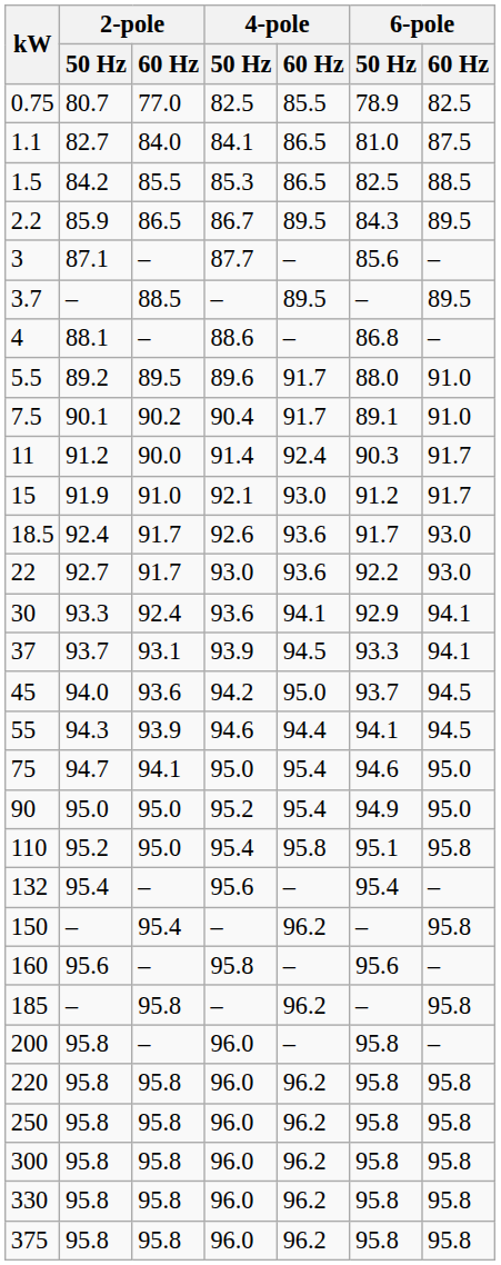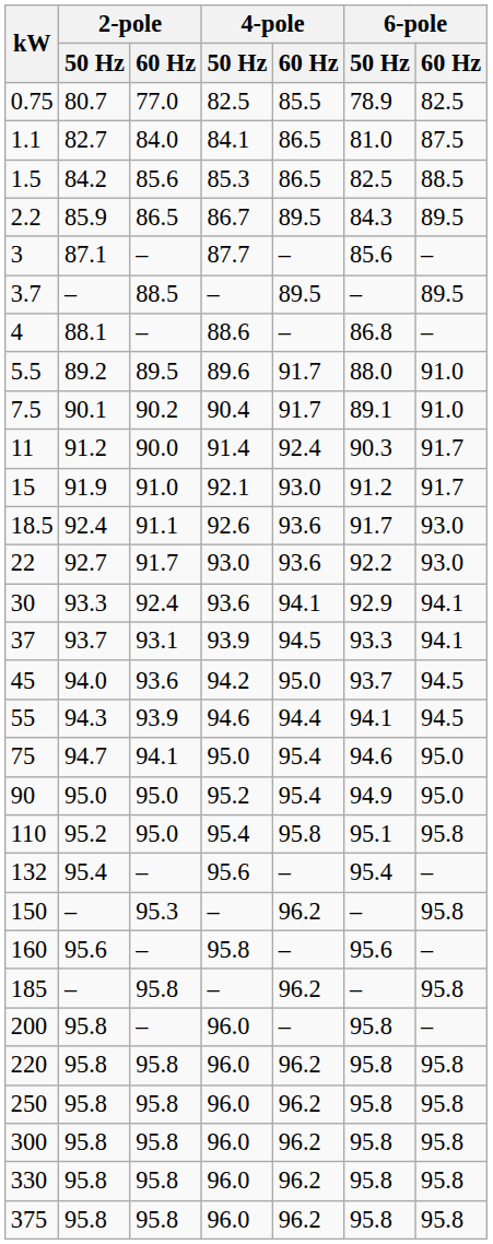 <table class="wikitable">
 <tr>
 <th rowspan="2">kW</th>
 <th colspan="2">2-pole</th>
 <th colspan="2">4-pole</th>
 <th colspan="2">6-pole</th>
 </tr>
 <tr>
 <th>50 Hz</th>
 <th>60 Hz</th>
 <th>50 Hz</th>
 <th>60 Hz</th>
 <th>50 Hz</th>
 <th>60 Hz</th>
 </tr>
 <tr>
 <td>0.75</td>
 <td>80.7</td>
 <td>77.0</td>
 <td>82.5</td>
 <td>85.5</td>
 <td>78.9</td>
 <td>82.5</td>
 </tr>
 <tr>
 <td>1.1</td>
 <td>82.7</td>
 <td>84.0</td>
 <td>84.1</td>
 <td>86.5</td>
 <td>81.0</td>
 <td>87.5</td>
 </tr>
 <tr>
 <td>1.5</td>
 <td>84.2</td>
-<td>85.5</td>
+<td>85.6</td>
 <td>85.3</td>
 <td>86.5</td>
 <td>82.5</td>
 <td>88.5</td>
 </tr>
 <tr>
 <td>2.2</td>
 <td>85.9</td>
 <td>86.5</td>
 <td>86.7</td>
 <td>89.5</td>
 <td>84.3</td>
 <td>89.5</td>
 </tr>
 <tr>
 <td>3</td>
 <td>87.1</td>
 <td>–</td>
 <td>87.7</td>
 <td>–</td>
 <td>85.6</td>
 <td>–</td>
 </tr>
 <tr>
 <td>3.7</td>
 <td>–</td>
 <td>88.5</td>
 <td>–</td>
 <td>89.5</td>
 <td>–</td>
 <td>89.5</td>
 </tr>
 <tr>
 <td>4</td>
 <td>88.1</td>
 <td>–</td>
 <td>88.6</td>
 <td>–</td>
 <td>86.8</td>
 <td>–</td>
 </tr>
 <tr>
 <td>5.5</td>
 <td>89.2</td>
 <td>89.5</td>
 <td>89.6</td>
 <td>91.7</td>
 <td>88.0</td>
 <td>91.0</td>
 </tr>
 <tr>
 <td>7.5</td>
 <td>90.1</td>
 <td>90.2</td>
 <td>90.4</td>
 <td>91.7</td>
 <td>89.1</td>
 <td>91.0</td>
 </tr>
 <tr>
 <td>11</td>
 <td>91.2</td>
 <td>90.0</td>
 <td>91.4</td>
 <td>92.4</td>
 <td>90.3</td>
 <td>91.7</td>
 </tr>
 <tr>
 <td>15</td>
 <td>91.9</td>
 <td>91.0</td>
 <td>92.1</td>
 <td>93.0</td>
 <td>91.2</td>
 <td>91.7</td>
 </tr>
 <tr>
 <td>18.5</td>
 <td>92.4</td>
-<td>91.7</td>
+<td>91.1</td>
 <td>92.6</td>
 <td>93.6</td>
 <td>91.7</td>
 <td>93.0</td>
 </tr>
 <tr>
 <td>22</td>
 <td>92.7</td>
 <td>91.7</td>
 <td>93.0</td>
 <td>93.6</td>
 <td>92.2</td>
 <td>93.0</td>
 </tr>
 <tr>
 <td>30</td>
 <td>93.3</td>
 <td>92.4</td>
 <td>93.6</td>
 <td>94.1</td>
 <td>92.9</td>
 <td>94.1</td>
 </tr>
 <tr>
 <td>37</td>
 <td>93.7</td>
 <td>93.1</td>
 <td>93.9</td>
 <td>94.5</td>
 <td>93.3</td>
 <td>94.1</td>
 </tr>
 <tr>
 <td>45</td>
 <td>94.0</td>
 <td>93.6</td>
 <td>94.2</td>
 <td>95.0</td>
 <td>93.7</td>
 <td>94.5</td>
 </tr>
 <tr>
 <td>55</td>
 <td>94.3</td>
 <td>93.9</td>
 <td>94.6</td>
 <td>94.4</td>
 <td>94.1</td>
 <td>94.5</td>
 </tr>
 <tr>
 <td>75</td>
 <td>94.7</td>
 <td>94.1</td>
 <td>95.0</td>
 <td>95.4</td>
 <td>94.6</td>
 <td>95.0</td>
 </tr>
 <tr>
 <td>90</td>
 <td>95.0</td>
 <td>95.0</td>
 <td>95.2</td>
 <td>95.4</td>
 <td>94.9</td>
 <td>95.0</td>
 </tr>
 <tr>
 <td>110</td>
 <td>95.2</td>
 <td>95.0</td>
 <td>95.4</td>
 <td>95.8</td>
 <td>95.1</td>
 <td>95.8</td>
 </tr>
 <tr>
 <td>132</td>
 <td>95.4</td>
 <td>–</td>
 <td>95.6</td>
 <td>–</td>
 <td>95.4</td>
 <td>–</td>
 </tr>
 <tr>
 <td>150</td>
 <td>–</td>
-<td>95.4</td>
+<td>95.3</td>
 <td>–</td>
 <td>96.2</td>
 <td>–</td>
 <td>95.8</td>
 </tr>
 <tr>
 <td>160</td>
 <td>95.6</td>
 <td>–</td>
 <td>95.8</td>
 <td>–</td>
 <td>95.6</td>
 <td>–</td>
 </tr>
 <tr>
 <td>185</td>
 <td>–</td>
 <td>95.8</td>
 <td>–</td>
 <td>96.2</td>
 <td>–</td>
 <td>95.8</td>
 </tr>
 <tr>
 <td>200</td>
 <td>95.8</td>
 <td>–</td>
 <td>96.0</td>
 <td>–</td>
 <td>95.8</td>
 <td>–</td>
 </tr>
 <tr>
 <td>220</td>
 <td>95.8</td>
 <td>95.8</td>
 <td>96.0</td>
 <td>96.2</td>
 <td>95.8</td>
 <td>95.8</td>
 </tr>
 <tr>
 <td>250</td>
 <td>95.8</td>
 <td>95.8</td>
 <td>96.0</td>
 <td>96.2</td>
 <td>95.8</td>
 <td>95.8</td>
 </tr>
 <tr>
 <td>300</td>
 <td>95.8</td>
 <td>95.8</td>
 <td>96.0</td>
 <td>96.2</td>
 <td>95.8</td>
 <td>95.8</td>
 </tr>
 <tr>
 <td>330</td>
 <td>95.8</td>
 <td>95.8</td>
 <td>96.0</td>
 <td>96.2</td>
 <td>95.8</td>
 <td>95.8</td>
 </tr>
 <tr>
 <td>375</td>
 <td>95.8</td>
 <td>95.8</td>
 <td>96.0</td>
 <td>96.2</td>
 <td>95.8</td>
 <td>95.8</td>
 </tr>
 </table>
